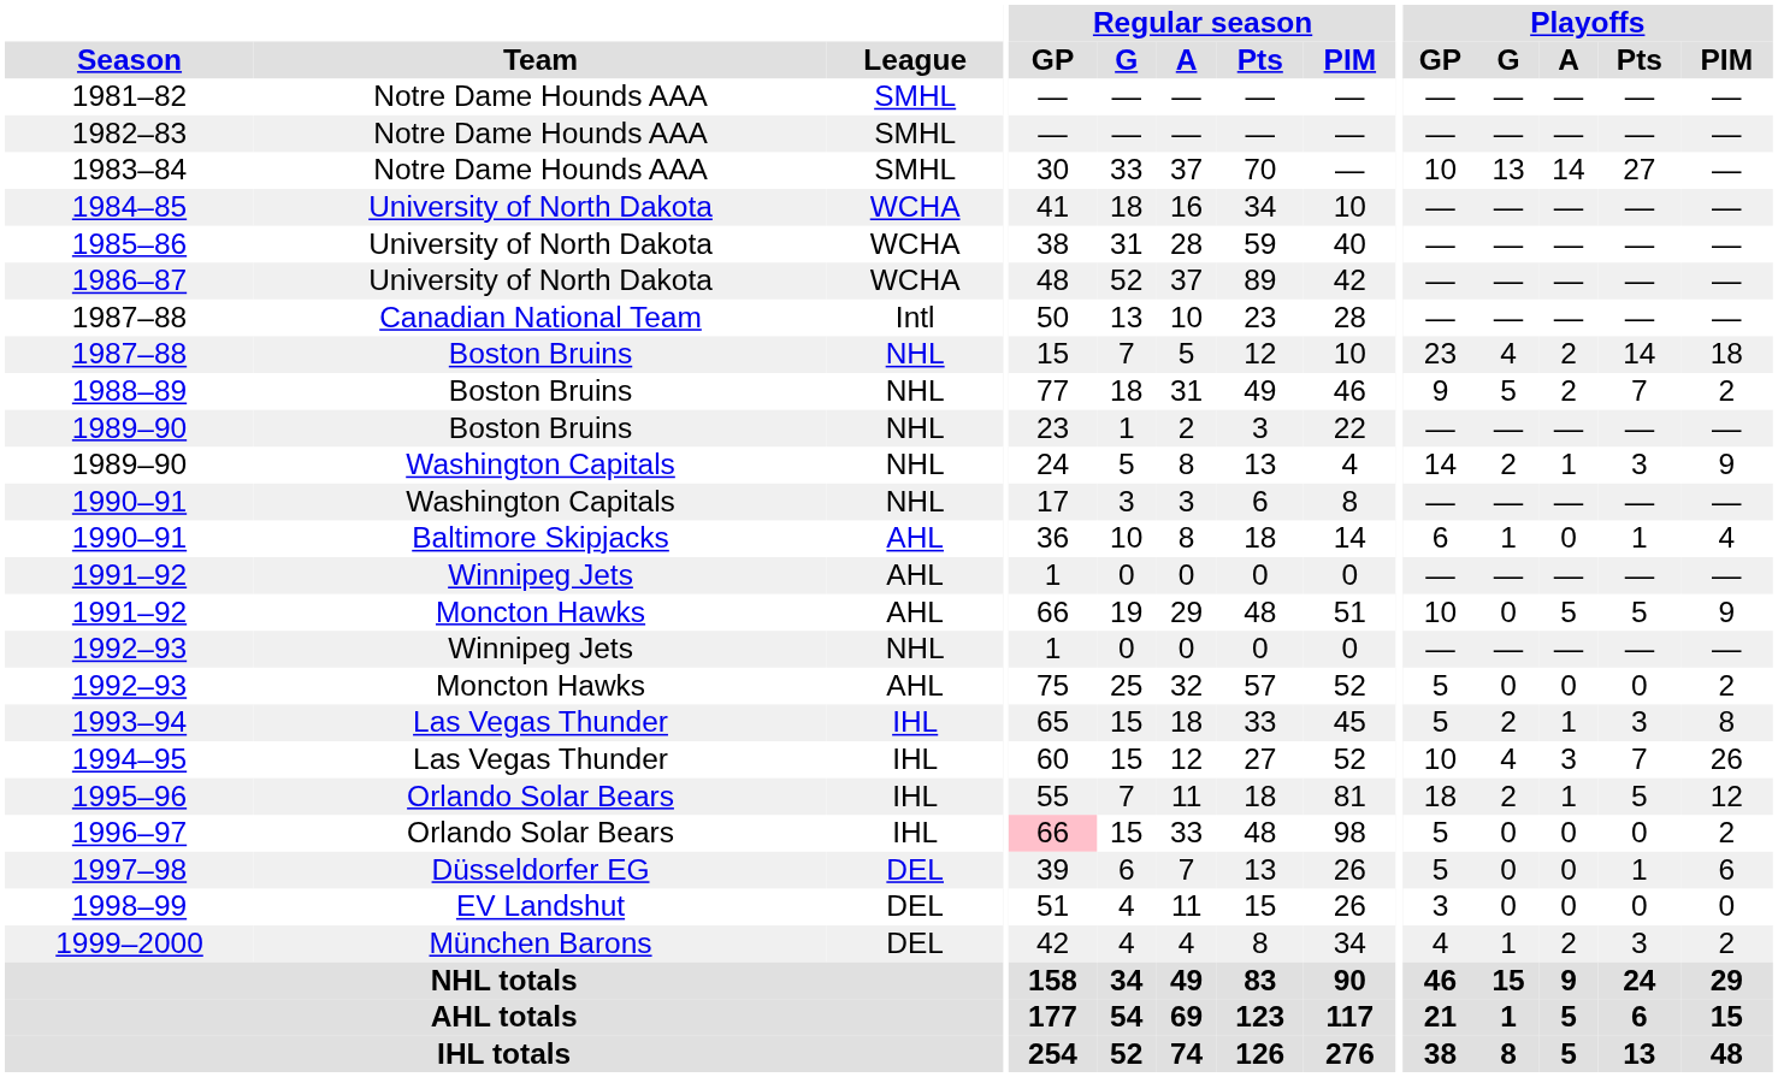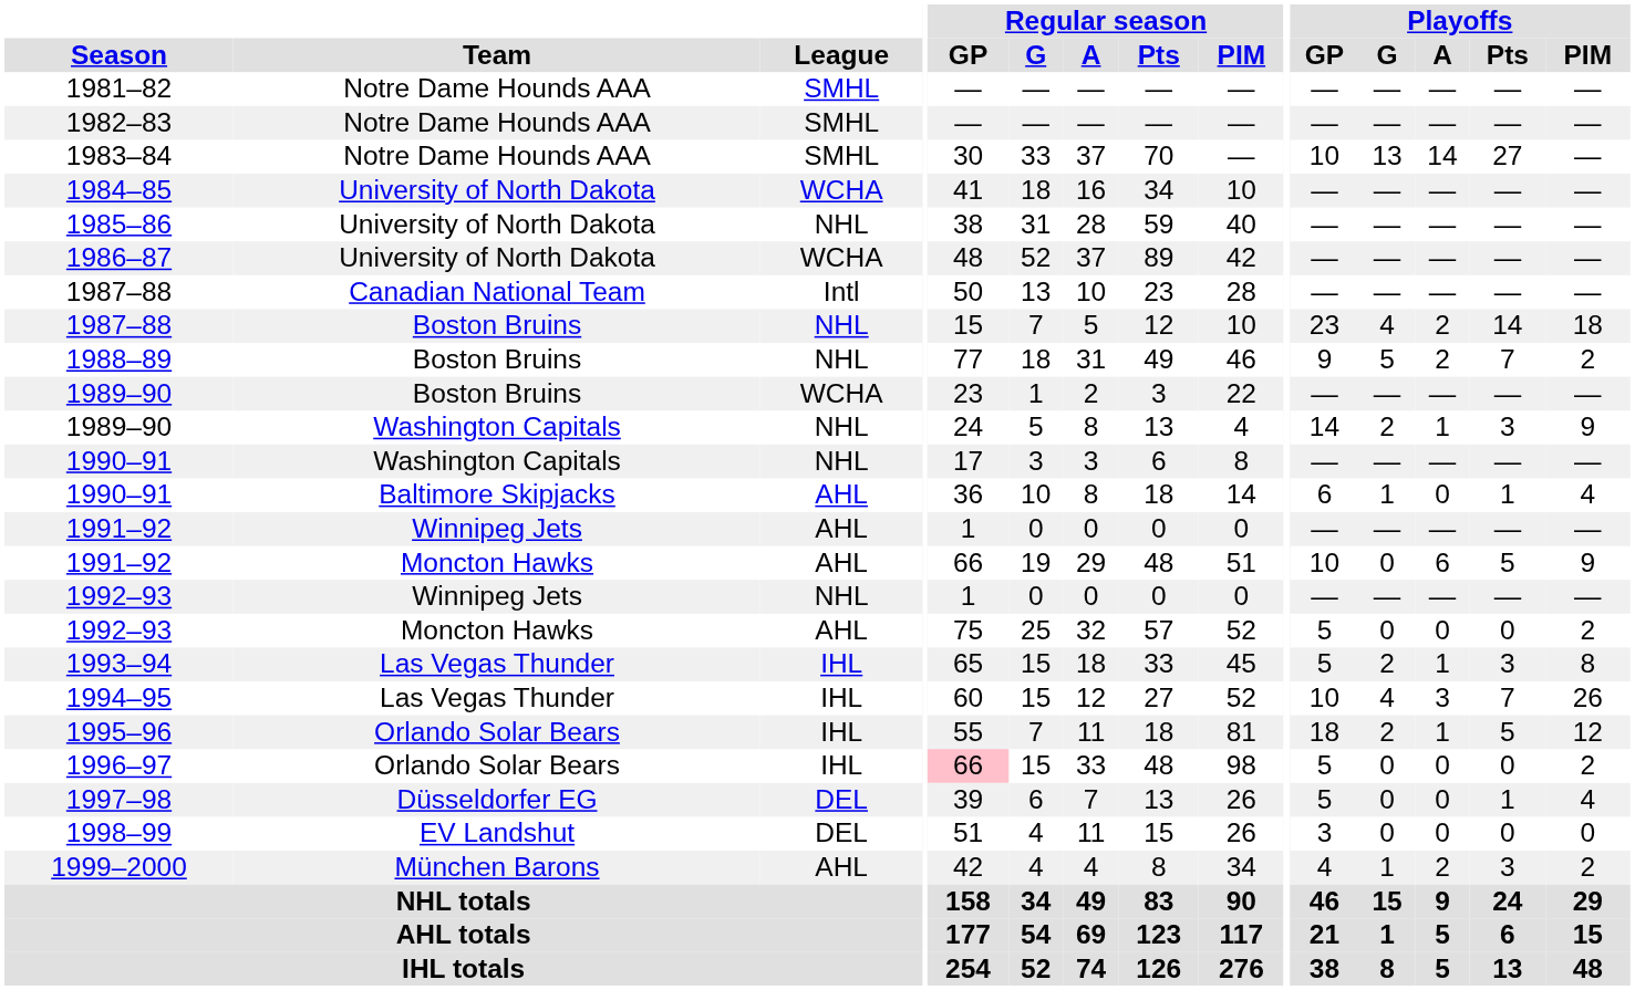 <table border="0" cellpadding="1" cellspacing="0" style="text-align:center; width:60em">
 <tr bgcolor="#e0e0e0">
 <th colspan="3" bgcolor="#ffffff"></th>
 <th rowspan="100" bgcolor="#ffffff"></th>
 <th colspan="5"><a href='#'>Regular season</a></th>
 <th rowspan="100" bgcolor="#ffffff"></th>
 <th colspan="5"><a href='#'>Playoffs</a></th>
 </tr>
 <tr bgcolor="#e0e0e0">
 <th><a href='#'>Season</a></th>
 <th>Team</th>
 <th>League</th>
 <th>GP</th>
 <th><a href='#'>G</a></th>
 <th><a href='#'>A</a></th>
 <th><a href='#'>Pts</a></th>
 <th><a href='#'>PIM</a></th>
 <th>GP</th>
 <th>G</th>
 <th>A</th>
 <th>Pts</th>
 <th>PIM</th>
 </tr>
 <tr>
 <td>1981–82</td>
 <td>Notre Dame Hounds AAA</td>
 <td><a href='#'>SMHL</a></td>
 <td>—</td>
 <td>—</td>
 <td>—</td>
 <td>—</td>
 <td>—</td>
 <td>—</td>
 <td>—</td>
 <td>—</td>
 <td>—</td>
 <td>—</td>
 </tr>
 <tr bgcolor="#f0f0f0">
 <td>1982–83</td>
 <td>Notre Dame Hounds AAA</td>
 <td>SMHL</td>
 <td>—</td>
 <td>—</td>
 <td>—</td>
 <td>—</td>
 <td>—</td>
 <td>—</td>
 <td>—</td>
 <td>—</td>
 <td>—</td>
 <td>—</td>
 </tr>
 <tr>
 <td>1983–84</td>
 <td>Notre Dame Hounds AAA</td>
 <td>SMHL</td>
 <td>30</td>
 <td>33</td>
 <td>37</td>
 <td>70</td>
 <td>—</td>
 <td>10</td>
 <td>13</td>
 <td>14</td>
 <td>27</td>
 <td>—</td>
 </tr>
 <tr bgcolor="#f0f0f0">
 <td><a href='#'>1984–85</a></td>
 <td><a href='#'>University of North Dakota</a></td>
 <td><a href='#'>WCHA</a></td>
 <td>41</td>
 <td>18</td>
 <td>16</td>
 <td>34</td>
 <td>10</td>
 <td>—</td>
 <td>—</td>
 <td>—</td>
 <td>—</td>
 <td>—</td>
 </tr>
 <tr>
 <td><a href='#'>1985–86</a></td>
 <td>University of North Dakota</td>
-<td>WCHA</td>
+<td>NHL</td>
 <td>38</td>
 <td>31</td>
 <td>28</td>
 <td>59</td>
 <td>40</td>
 <td>—</td>
 <td>—</td>
 <td>—</td>
 <td>—</td>
 <td>—</td>
 </tr>
 <tr bgcolor="#f0f0f0">
 <td><a href='#'>1986–87</a></td>
 <td>University of North Dakota</td>
 <td>WCHA</td>
 <td>48</td>
 <td>52</td>
 <td>37</td>
 <td>89</td>
 <td>42</td>
 <td>—</td>
 <td>—</td>
 <td>—</td>
 <td>—</td>
 <td>—</td>
 </tr>
 <tr>
 <td>1987–88</td>
 <td><a href='#'>Canadian National Team</a></td>
 <td>Intl</td>
 <td>50</td>
 <td>13</td>
 <td>10</td>
 <td>23</td>
 <td>28</td>
 <td>—</td>
 <td>—</td>
 <td>—</td>
 <td>—</td>
 <td>—</td>
 </tr>
 <tr bgcolor="#f0f0f0">
 <td><a href='#'>1987–88</a></td>
 <td><a href='#'>Boston Bruins</a></td>
 <td><a href='#'>NHL</a></td>
 <td>15</td>
 <td>7</td>
 <td>5</td>
 <td>12</td>
 <td>10</td>
 <td>23</td>
 <td>4</td>
 <td>2</td>
 <td>14</td>
 <td>18</td>
 </tr>
 <tr>
 <td><a href='#'>1988–89</a></td>
 <td>Boston Bruins</td>
 <td>NHL</td>
 <td>77</td>
 <td>18</td>
 <td>31</td>
 <td>49</td>
 <td>46</td>
 <td>9</td>
 <td>5</td>
 <td>2</td>
 <td>7</td>
 <td>2</td>
 </tr>
 <tr bgcolor="#f0f0f0">
 <td><a href='#'>1989–90</a></td>
 <td>Boston Bruins</td>
-<td>NHL</td>
+<td>WCHA</td>
 <td>23</td>
 <td>1</td>
 <td>2</td>
 <td>3</td>
 <td>22</td>
 <td>—</td>
 <td>—</td>
 <td>—</td>
 <td>—</td>
 <td>—</td>
 </tr>
 <tr>
 <td>1989–90</td>
 <td><a href='#'>Washington Capitals</a></td>
 <td>NHL</td>
 <td>24</td>
 <td>5</td>
 <td>8</td>
 <td>13</td>
 <td>4</td>
 <td>14</td>
 <td>2</td>
 <td>1</td>
 <td>3</td>
 <td>9</td>
 </tr>
 <tr bgcolor="#f0f0f0">
 <td><a href='#'>1990–91</a></td>
 <td>Washington Capitals</td>
 <td>NHL</td>
 <td>17</td>
 <td>3</td>
 <td>3</td>
 <td>6</td>
 <td>8</td>
 <td>—</td>
 <td>—</td>
 <td>—</td>
 <td>—</td>
 <td>—</td>
 </tr>
 <tr>
 <td><a href='#'>1990–91</a></td>
 <td><a href='#'>Baltimore Skipjacks</a></td>
 <td><a href='#'>AHL</a></td>
 <td>36</td>
 <td>10</td>
 <td>8</td>
 <td>18</td>
 <td>14</td>
 <td>6</td>
 <td>1</td>
 <td>0</td>
 <td>1</td>
 <td>4</td>
 </tr>
 <tr bgcolor="#f0f0f0">
 <td><a href='#'>1991–92</a></td>
 <td><a href='#'>Winnipeg Jets</a></td>
 <td>AHL</td>
 <td>1</td>
 <td>0</td>
 <td>0</td>
 <td>0</td>
 <td>0</td>
 <td>—</td>
 <td>—</td>
 <td>—</td>
 <td>—</td>
 <td>—</td>
 </tr>
 <tr>
 <td><a href='#'>1991–92</a></td>
 <td><a href='#'>Moncton Hawks</a></td>
 <td>AHL</td>
 <td>66</td>
 <td>19</td>
 <td>29</td>
 <td>48</td>
 <td>51</td>
 <td>10</td>
 <td>0</td>
-<td>5</td>
+<td>6</td>
 <td>5</td>
 <td>9</td>
 </tr>
 <tr bgcolor="#f0f0f0">
 <td><a href='#'>1992–93</a></td>
 <td>Winnipeg Jets</td>
 <td>NHL</td>
 <td>1</td>
 <td>0</td>
 <td>0</td>
 <td>0</td>
 <td>0</td>
 <td>—</td>
 <td>—</td>
 <td>—</td>
 <td>—</td>
 <td>—</td>
 </tr>
 <tr>
 <td><a href='#'>1992–93</a></td>
 <td>Moncton Hawks</td>
 <td>AHL</td>
 <td>75</td>
 <td>25</td>
 <td>32</td>
 <td>57</td>
 <td>52</td>
 <td>5</td>
 <td>0</td>
 <td>0</td>
 <td>0</td>
 <td>2</td>
 </tr>
 <tr bgcolor="#f0f0f0">
 <td><a href='#'>1993–94</a></td>
 <td><a href='#'>Las Vegas Thunder</a></td>
 <td><a href='#'>IHL</a></td>
 <td>65</td>
 <td>15</td>
 <td>18</td>
 <td>33</td>
 <td>45</td>
 <td>5</td>
 <td>2</td>
 <td>1</td>
 <td>3</td>
 <td>8</td>
 </tr>
 <tr>
 <td><a href='#'>1994–95</a></td>
 <td>Las Vegas Thunder</td>
 <td>IHL</td>
 <td>60</td>
 <td>15</td>
 <td>12</td>
 <td>27</td>
 <td>52</td>
 <td>10</td>
 <td>4</td>
 <td>3</td>
 <td>7</td>
 <td>26</td>
 </tr>
 <tr bgcolor="#f0f0f0">
 <td><a href='#'>1995–96</a></td>
 <td><a href='#'>Orlando Solar Bears</a></td>
 <td>IHL</td>
 <td>55</td>
 <td>7</td>
 <td>11</td>
 <td>18</td>
 <td>81</td>
 <td>18</td>
 <td>2</td>
 <td>1</td>
 <td>5</td>
 <td>12</td>
 </tr>
 <tr>
 <td><a href='#'>1996–97</a></td>
 <td>Orlando Solar Bears</td>
 <td>IHL</td>
 <td style="background: pink;">66</td>
 <td>15</td>
 <td>33</td>
 <td>48</td>
 <td>98</td>
 <td>5</td>
 <td>0</td>
 <td>0</td>
 <td>0</td>
 <td>2</td>
 </tr>
 <tr bgcolor="#f0f0f0">
 <td><a href='#'>1997–98</a></td>
 <td><a href='#'>Düsseldorfer EG</a></td>
 <td><a href='#'>DEL</a></td>
 <td>39</td>
 <td>6</td>
 <td>7</td>
 <td>13</td>
 <td>26</td>
 <td>5</td>
 <td>0</td>
 <td>0</td>
 <td>1</td>
-<td>6</td>
+<td>4</td>
 </tr>
 <tr>
 <td><a href='#'>1998–99</a></td>
 <td><a href='#'>EV Landshut</a></td>
 <td>DEL</td>
 <td>51</td>
 <td>4</td>
 <td>11</td>
 <td>15</td>
 <td>26</td>
 <td>3</td>
 <td>0</td>
 <td>0</td>
 <td>0</td>
 <td>0</td>
 </tr>
 <tr bgcolor="#f0f0f0">
 <td><a href='#'>1999–2000</a></td>
 <td><a href='#'>München Barons</a></td>
-<td>DEL</td>
+<td>AHL</td>
 <td>42</td>
 <td>4</td>
 <td>4</td>
 <td>8</td>
 <td>34</td>
 <td>4</td>
 <td>1</td>
 <td>2</td>
 <td>3</td>
 <td>2</td>
 </tr>
 <tr bgcolor="#e0e0e0">
 <th colspan="3">NHL totals</th>
 <th>158</th>
 <th>34</th>
 <th>49</th>
 <th>83</th>
 <th>90</th>
 <th>46</th>
 <th>15</th>
 <th>9</th>
 <th>24</th>
 <th>29</th>
 </tr>
 <tr bgcolor="#e0e0e0">
 <th colspan="3">AHL totals</th>
 <th>177</th>
 <th>54</th>
 <th>69</th>
 <th>123</th>
 <th>117</th>
 <th>21</th>
 <th>1</th>
 <th>5</th>
 <th>6</th>
 <th>15</th>
 </tr>
 <tr bgcolor="#e0e0e0">
 <th colspan="3">IHL totals</th>
 <th>254</th>
 <th>52</th>
 <th>74</th>
 <th>126</th>
 <th>276</th>
 <th>38</th>
 <th>8</th>
 <th>5</th>
 <th>13</th>
 <th>48</th>
 </tr>
 </table>
